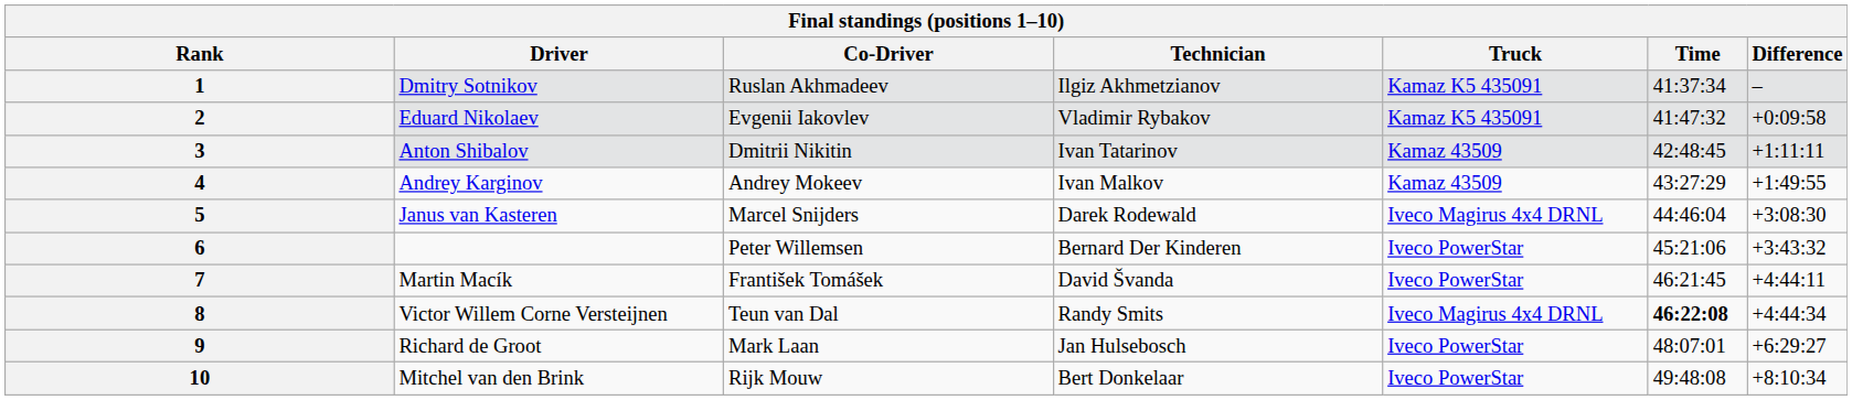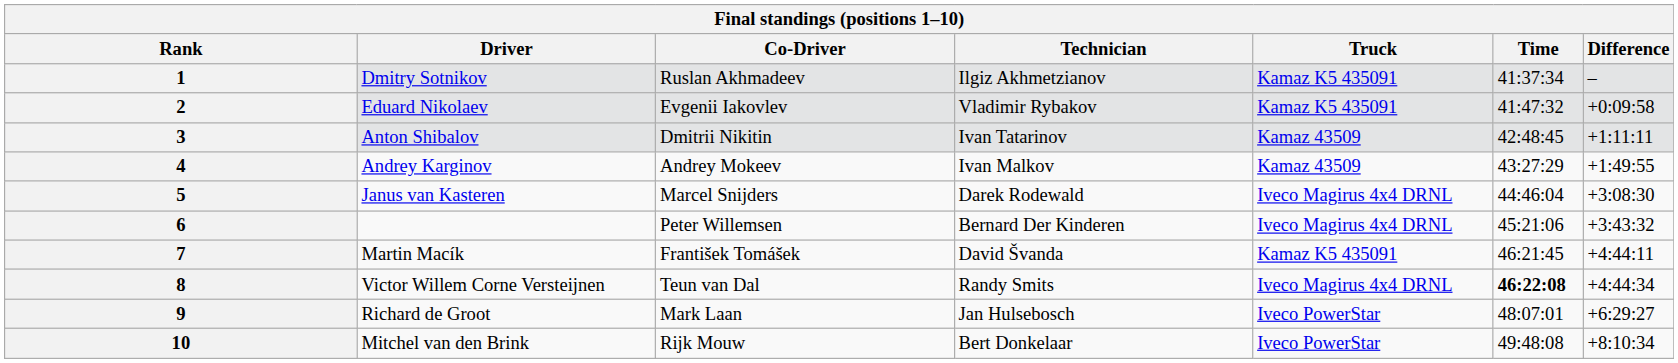 <table class="wikitable" style="width:90em;margin-bottom:0;">
 <tr>
 <th colspan=7>Final standings (positions 1–10)</th>
 </tr>
 <tr>
 <th>Rank</th>
 <th style="width:250px;">Driver</th>
 <th style="width:250px;">Co-Driver</th>
 <th style="width:250px;">Technician</th>
 <th style="width:200px;">Truck</th>
 <th style="width:70px;">Time</th>
 <th style="width:70px;">Difference</th>
 </tr>
 <tr style="background:#e3e4e5;">
 <th>1</th>
 <td> <a href='#'>Dmitry Sotnikov</a></td>
 <td> Ruslan Akhmadeev</td>
 <td>  Ilgiz Akhmetzianov</td>
 <td><a href='#'>Kamaz K5 435091</a></td>
 <td>41:37:34</td>
 <td>–</td>
 </tr>
 <tr style="background:#e3e4e5;">
 <th>2</th>
 <td> <a href='#'>Eduard Nikolaev</a></td>
 <td> Evgenii Iakovlev</td>
 <td> Vladimir Rybakov</td>
 <td><a href='#'>Kamaz K5 435091</a></td>
 <td>41:47:32</td>
 <td>+0:09:58</td>
 </tr>
 <tr style="background:#e3e4e5;">
 <th>3</th>
 <td> <a href='#'>Anton Shibalov</a></td>
 <td> Dmitrii Nikitin</td>
 <td> Ivan Tatarinov</td>
 <td><a href='#'>Kamaz 43509</a></td>
 <td>42:48:45</td>
 <td>+1:11:11</td>
 </tr>
 <tr>
 <th>4</th>
 <td> <a href='#'>Andrey Karginov</a></td>
 <td> Andrey Mokeev</td>
 <td> Ivan Malkov</td>
 <td><a href='#'>Kamaz 43509</a></td>
 <td>43:27:29</td>
 <td>+1:49:55</td>
 </tr>
 <tr>
 <th>5</th>
 <td> <a href='#'>Janus van Kasteren</a></td>
 <td> Marcel Snijders</td>
 <td> Darek Rodewald</td>
 <td><a href='#'>Iveco Magirus 4x4 DRNL</a></td>
 <td>44:46:04</td>
 <td>+3:08:30</td>
 </tr>
 <tr>
 <th>6</th>
 <td> </td>
 <td> Peter Willemsen</td>
 <td> Bernard Der Kinderen</td>
-<td><a href='#'>Iveco PowerStar</a></td>
+<td><a href='#'>Iveco Magirus 4x4 DRNL</a></td>
 <td>45:21:06</td>
 <td>+3:43:32</td>
 </tr>
 <tr>
 <th>7</th>
 <td> Martin Macík</td>
 <td> František Tomášek</td>
 <td> David Švanda</td>
-<td><a href='#'>Iveco PowerStar</a></td>
+<td><a href='#'>Kamaz K5 435091</a></td>
 <td>46:21:45</td>
 <td>+4:44:11</td>
 </tr>
 <tr>
 <th>8</th>
 <td> Victor Willem Corne Versteijnen</td>
 <td> Teun van Dal</td>
 <td> Randy Smits</td>
 <td><a href='#'>Iveco Magirus 4x4 DRNL</a></td>
 <td><strong>46:22:08</strong></td>
 <td>+4:44:34</td>
 </tr>
 <tr>
 <th>9</th>
 <td> Richard de Groot</td>
 <td> Mark Laan</td>
 <td> Jan Hulsebosch</td>
 <td><a href='#'>Iveco PowerStar</a></td>
 <td>48:07:01</td>
 <td>+6:29:27</td>
 </tr>
 <tr>
 <th>10</th>
 <td> Mitchel van den Brink</td>
 <td> Rijk Mouw</td>
 <td> Bert Donkelaar</td>
 <td><a href='#'>Iveco PowerStar</a></td>
 <td>49:48:08</td>
 <td>+8:10:34</td>
 </tr>
 </table>
